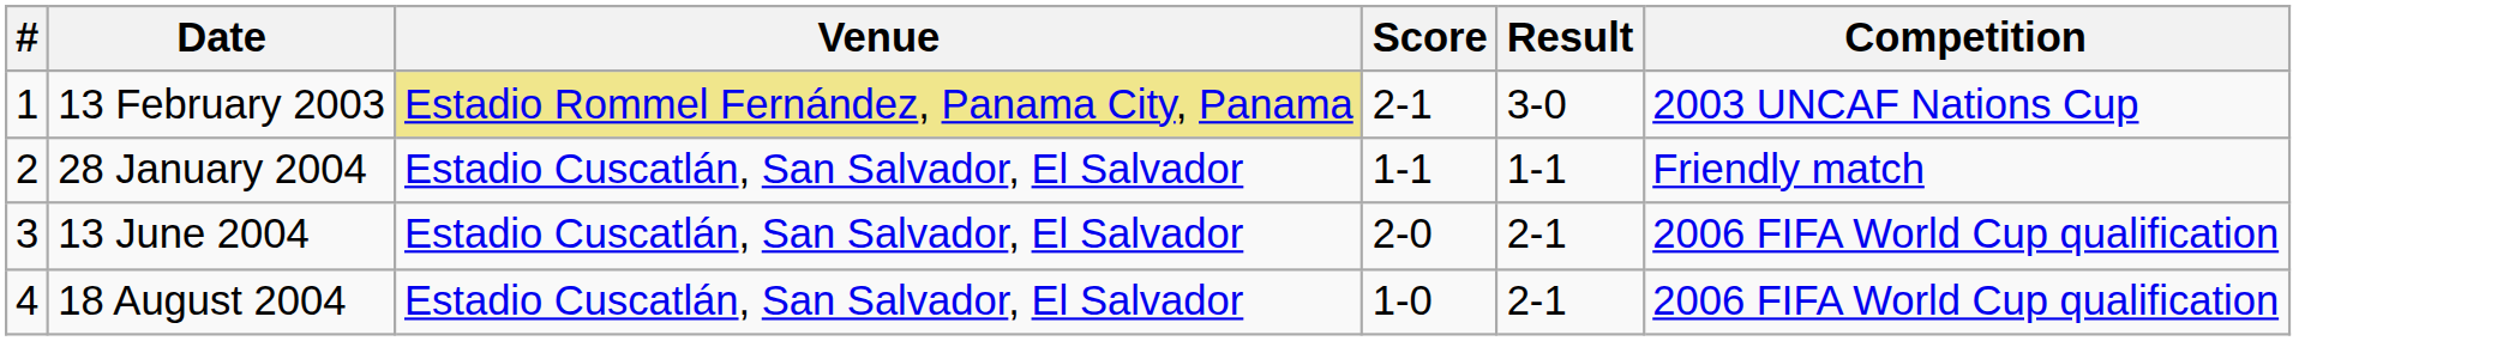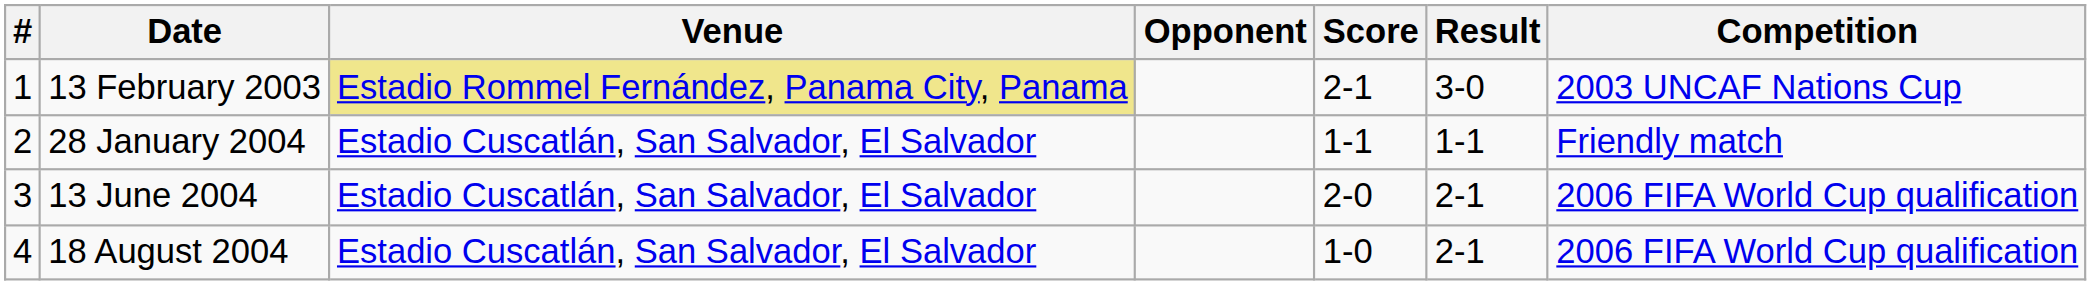 <table class="wikitable">
 <tr>
 <th>#</th>
 <th>Date</th>
 <th>Venue</th>
+<th>Opponent</th>
 <th>Score</th>
 <th>Result</th>
 <th>Competition</th>
 </tr>
 <tr>
 <td>1</td>
 <td>13 February 2003</td>
 <td style="background: khaki;"><a href='#'>Estadio Rommel Fernández</a>, <a href='#'>Panama City</a>, <a href='#'>Panama</a></td>
+<td></td>
 <td>2-1</td>
 <td>3-0</td>
 <td><a href='#'>2003 UNCAF Nations Cup</a></td>
 </tr>
 <tr>
 <td>2</td>
 <td>28 January 2004</td>
 <td><a href='#'>Estadio Cuscatlán</a>, <a href='#'>San Salvador</a>, <a href='#'>El Salvador</a></td>
+<td></td>
 <td>1-1</td>
 <td>1-1</td>
 <td><a href='#'>Friendly match</a></td>
 </tr>
 <tr>
 <td>3</td>
 <td>13 June 2004</td>
 <td><a href='#'>Estadio Cuscatlán</a>, <a href='#'>San Salvador</a>, <a href='#'>El Salvador</a></td>
+<td></td>
 <td>2-0</td>
 <td>2-1</td>
 <td><a href='#'>2006 FIFA World Cup qualification</a></td>
 </tr>
 <tr>
 <td>4</td>
 <td>18 August 2004</td>
 <td><a href='#'>Estadio Cuscatlán</a>, <a href='#'>San Salvador</a>, <a href='#'>El Salvador</a></td>
+<td></td>
 <td>1-0</td>
 <td>2-1</td>
 <td><a href='#'>2006 FIFA World Cup qualification</a></td>
 </tr>
 </table>
